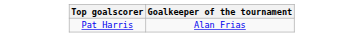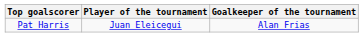 <table class=wikitable style="text-align:center; margin:auto">
 <tr>
 <th>Top goalscorer</th>
+<th>Player of the tournament</th>
 <th>Goalkeeper of the tournament</th>
 </tr>
 <tr>
 <td> <a href='#'>Pat Harris</a></td>
+<td> <a href='#'>Juan Eleicegui</a></td>
 <td> <a href='#'>Alan Frias</a></td>
 </tr>
 </table>
